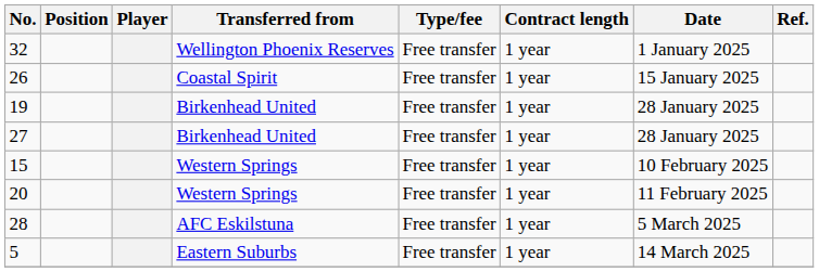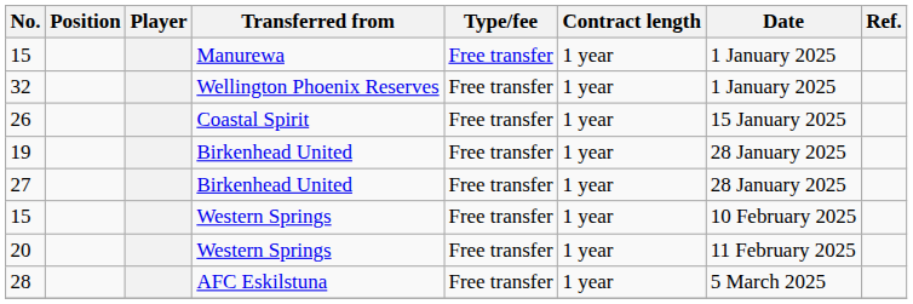 <table class="wikitable plainrowheaders sortable" style="text-align:center; text-align:left">
 <tr>
 <th scope="col">No.</th>
 <th scope="col">Position</th>
 <th scope="col">Player</th>
 <th scope="col">Transferred from</th>
 <th scope="col">Type/fee</th>
 <th scope="col">Contract length</th>
 <th scope="col">Date</th>
 <th class="unsortable" scope="col">Ref.</th>
+</tr>
+<tr>
+<td>15</td>
+<td></td>
+<th scope="row"> </th>
+<td> <a href='#'>Manurewa</a></td>
+<td><a href='#'>Free transfer</a></td>
+<td>1 year</td>
+<td>1 January 2025</td>
+<td></td>
 </tr>
 <tr>
 <td>32</td>
 <td></td>
 <th scope="row"> </th>
 <td> <a href='#'>Wellington Phoenix Reserves</a></td>
 <td>Free transfer</td>
 <td>1 year</td>
 <td>1 January 2025</td>
 <td></td>
 </tr>
 <tr>
 <td>26</td>
 <td></td>
 <th scope="row"> </th>
 <td> <a href='#'>Coastal Spirit</a></td>
 <td>Free transfer</td>
 <td>1 year</td>
 <td>15 January 2025</td>
 <td></td>
 </tr>
 <tr>
 <td>19</td>
 <td></td>
 <th scope="row"> </th>
 <td> <a href='#'>Birkenhead United</a></td>
 <td>Free transfer</td>
 <td>1 year</td>
 <td>28 January 2025</td>
 <td></td>
 </tr>
 <tr>
 <td>27</td>
 <td></td>
 <th scope="row"> </th>
 <td> <a href='#'>Birkenhead United</a></td>
 <td>Free transfer</td>
 <td>1 year</td>
 <td>28 January 2025</td>
 <td></td>
 </tr>
 <tr>
 <td>15</td>
 <td></td>
 <th scope="row"> </th>
 <td> <a href='#'>Western Springs</a></td>
 <td>Free transfer</td>
 <td>1 year</td>
 <td>10 February 2025</td>
 <td></td>
 </tr>
 <tr>
 <td>20</td>
 <td></td>
 <th scope="row"> </th>
 <td> <a href='#'>Western Springs</a></td>
 <td>Free transfer</td>
 <td>1 year</td>
 <td>11 February 2025</td>
 <td></td>
 </tr>
 <tr>
 <td>28</td>
 <td></td>
 <th scope="row"> </th>
 <td> <a href='#'>AFC Eskilstuna</a></td>
 <td>Free transfer</td>
 <td>1 year</td>
 <td>5 March 2025</td>
 <td></td>
 </tr>
 <tr>
-<td>5</td>
-<td></td>
-<th scope="row"> </th>
-<td> <a href='#'>Eastern Suburbs</a></td>
-<td>Free transfer</td>
-<td>1 year</td>
-<td>14 March 2025</td>
-<td></td>
-</tr>
-<tr>
 </tr>
 </table>
